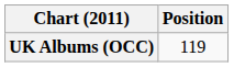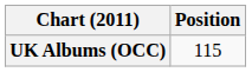 <table class="wikitable plainrowheaders" style="text-align:center">
 <tr>
 <th scope="col">Chart (2011)</th>
 <th scope="col">Position</th>
 </tr>
 <tr>
 <th scope="row">UK Albums (OCC)</th>
-<td>119</td>
+<td>115</td>
 </tr>
 </table>
